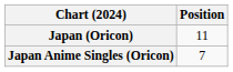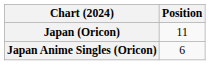 <table class="wikitable sortable plainrowheaders" style="text-align:center">
 <tr>
 <th scope="col">Chart (2024)</th>
 <th scope="col">Position</th>
 </tr>
 <tr>
 <th scope="row">Japan (Oricon)</th>
 <td>11</td>
 </tr>
 <tr>
 <th scope="row">Japan Anime Singles (Oricon)</th>
-<td>7</td>
+<td>6</td>
 </tr>
 </table>
